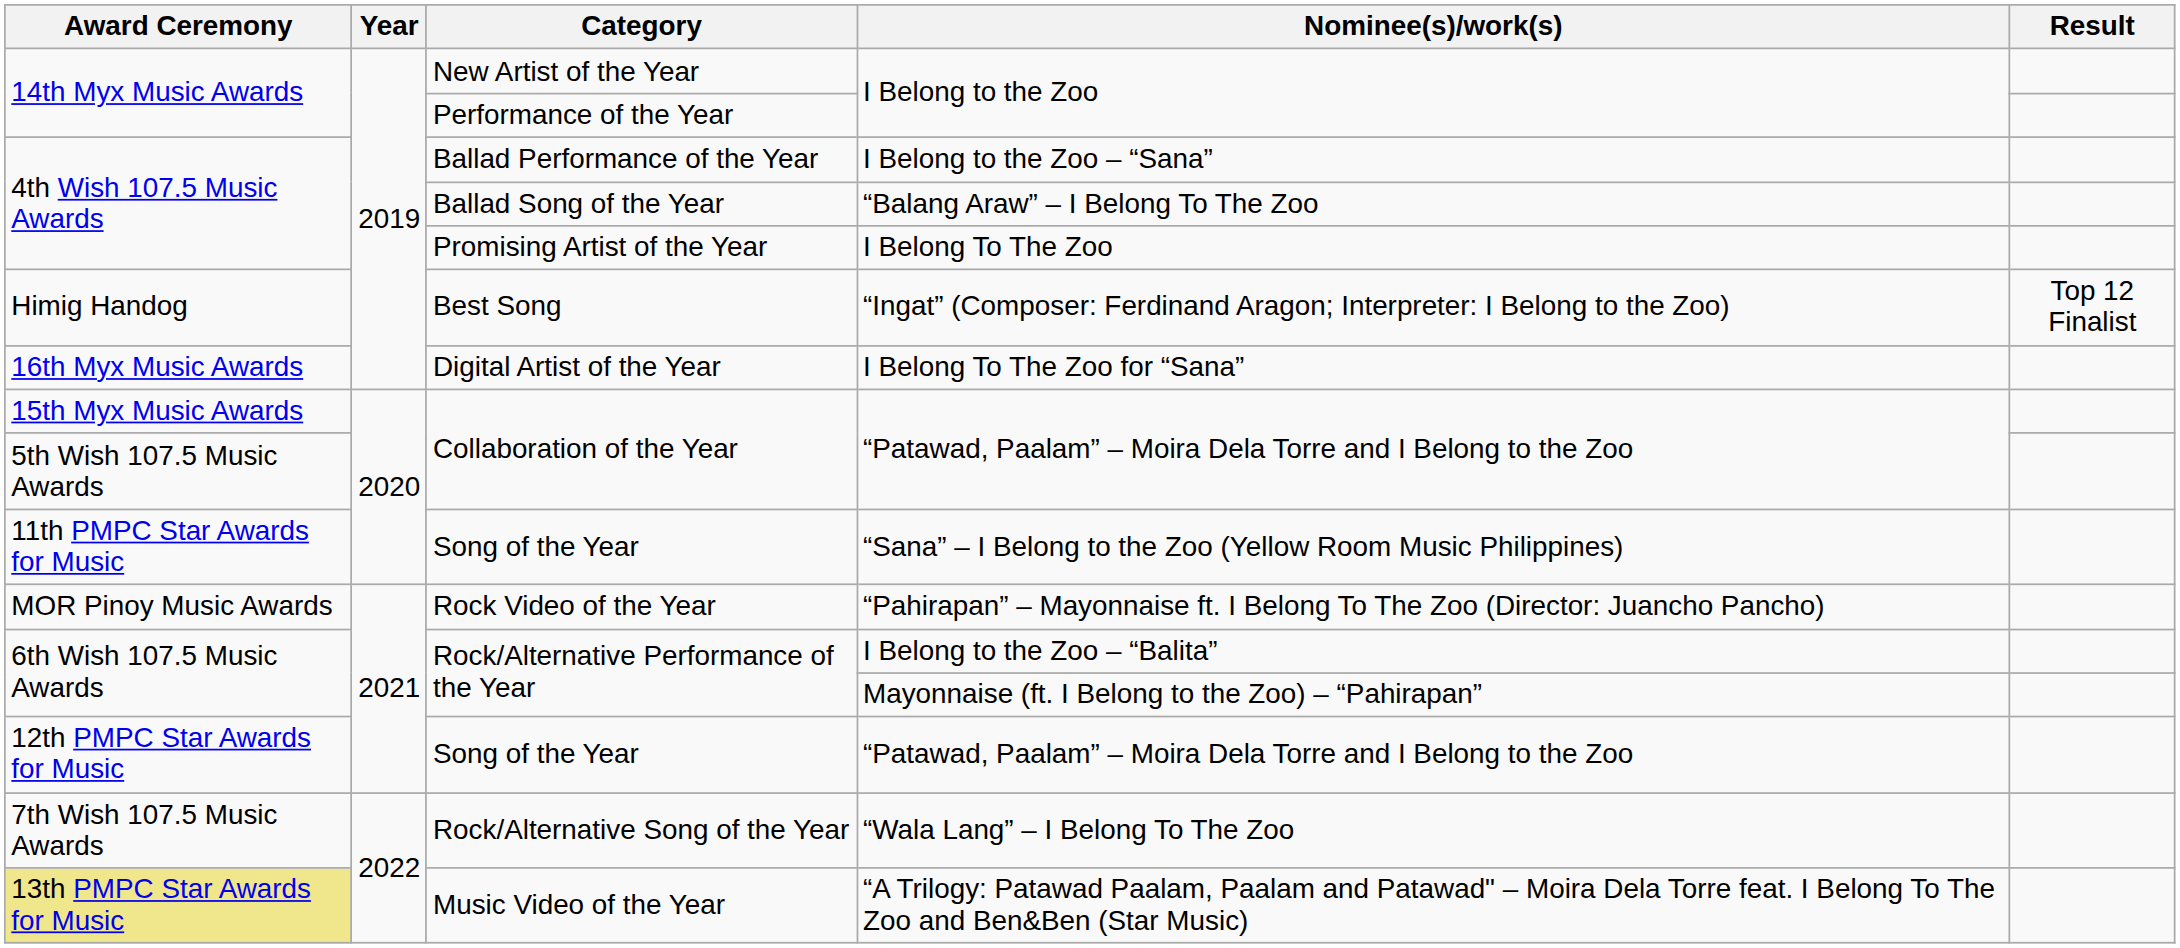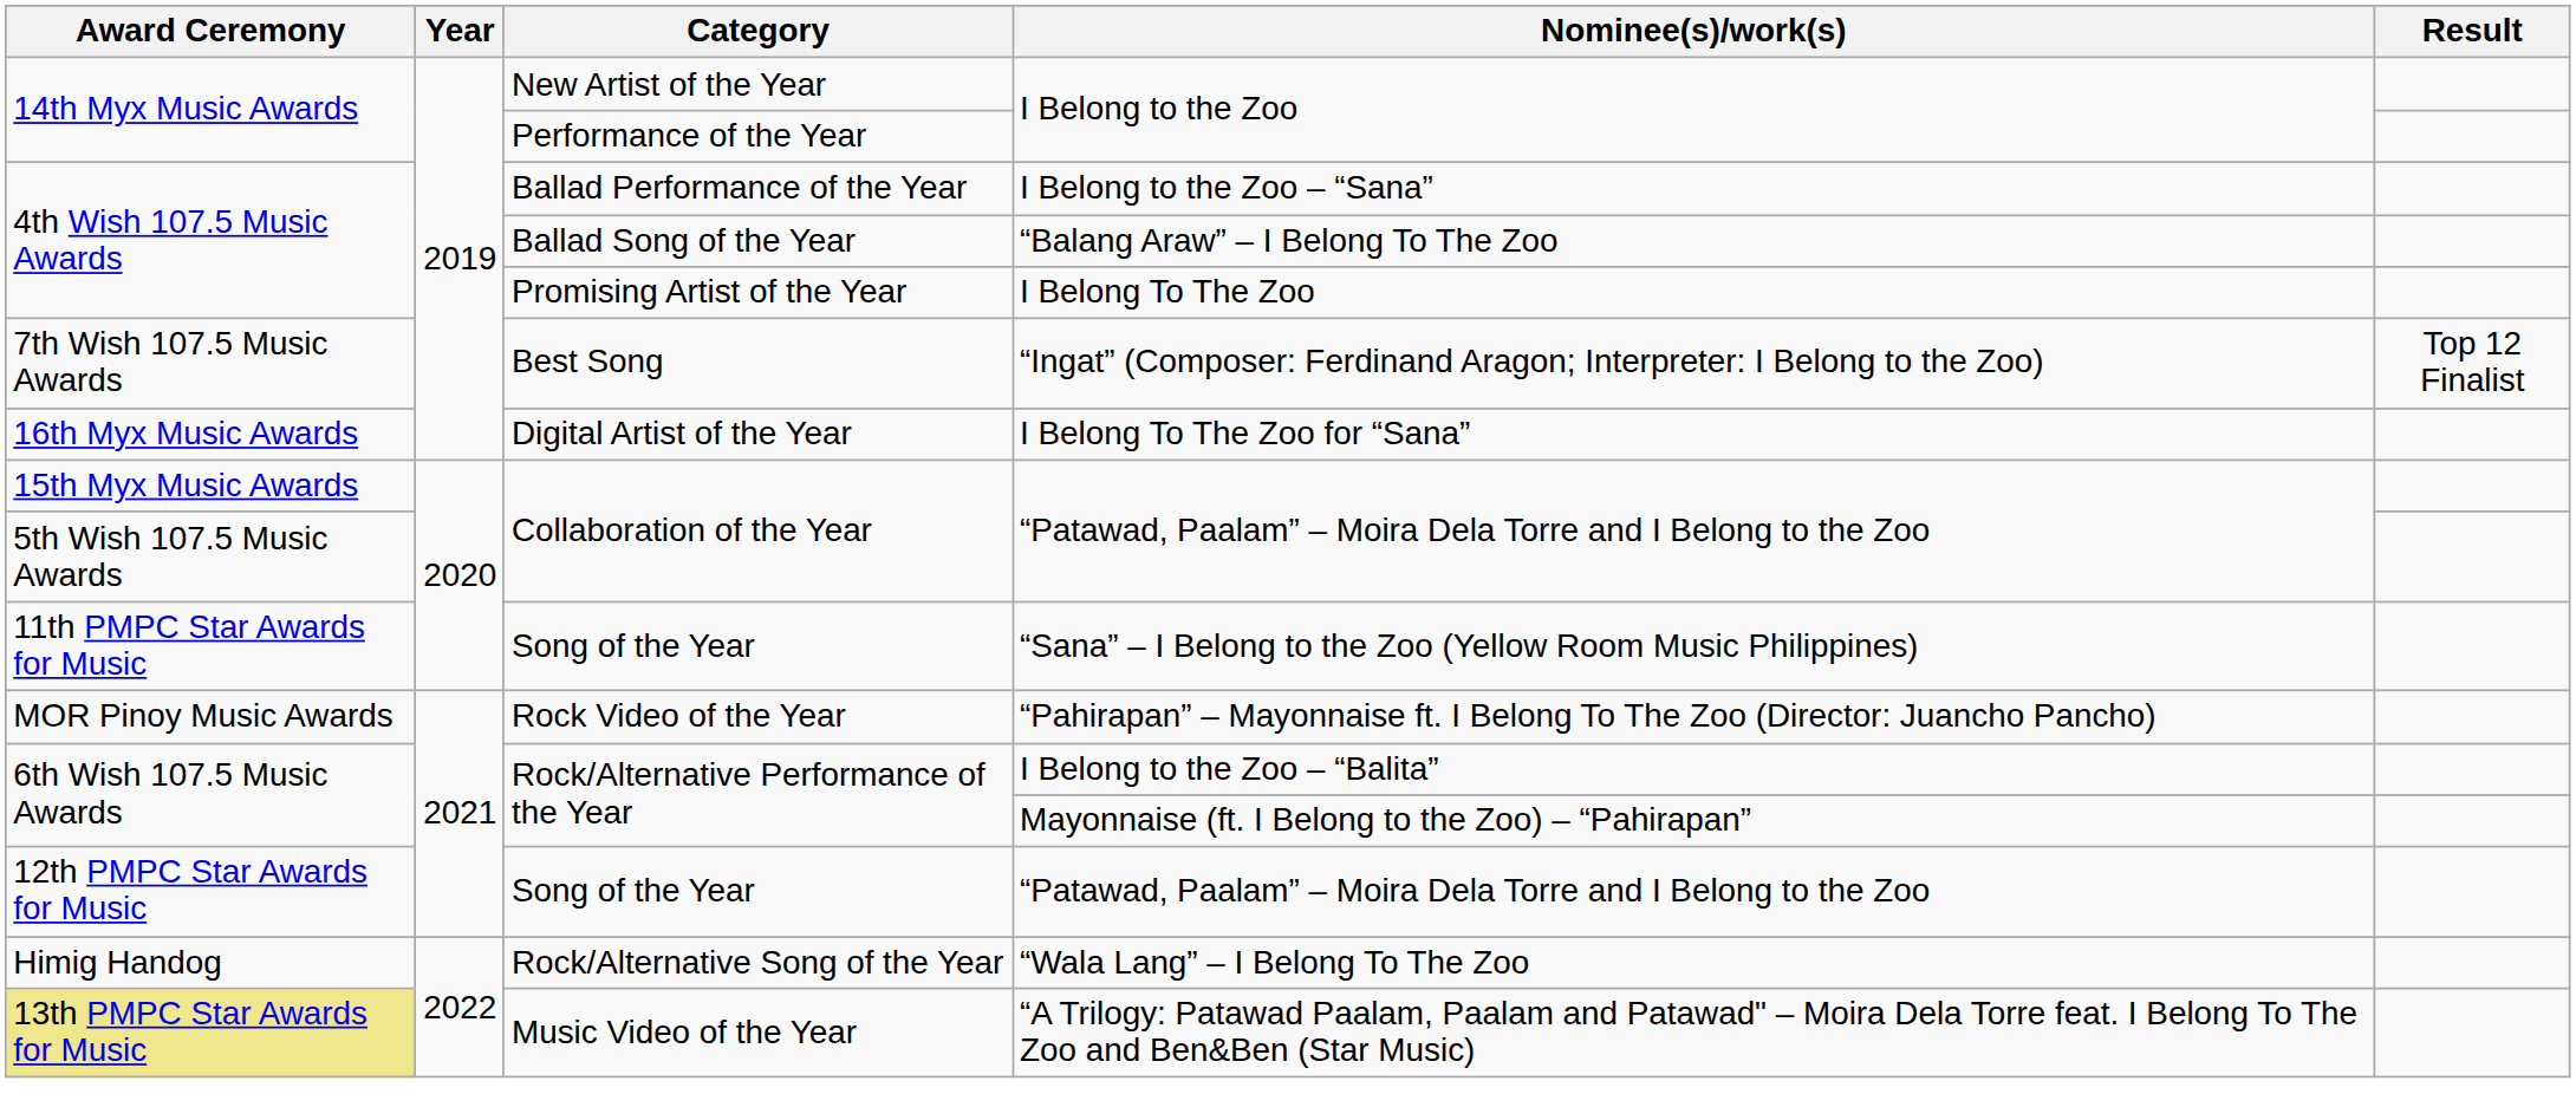 <table class="wikitable">
 <tr>
 <th>Award Ceremony</th>
 <th>Year</th>
 <th>Category</th>
 <th>Nominee(s)/work(s)</th>
 <th>Result</th>
 </tr>
 <tr>
 <td rowspan="2"><a href='#'>14th Myx Music Awards</a></td>
 <td rowspan="7">2019</td>
 <td>New Artist of the Year</td>
 <td rowspan="2">I Belong to the Zoo</td>
 <td></td>
 </tr>
 <tr>
 <td>Performance of the Year</td>
 <td></td>
 </tr>
 <tr>
 <td rowspan="3">4th <a href='#'>Wish 107.5 Music Awards</a></td>
 <td>Ballad Performance of the Year</td>
 <td>I Belong to the Zoo – “Sana”</td>
 <td></td>
 </tr>
 <tr>
 <td>Ballad Song of the Year</td>
 <td>“Balang Araw” – I Belong To The Zoo</td>
 <td></td>
 </tr>
 <tr>
 <td>Promising Artist of the Year</td>
 <td>I Belong To The Zoo</td>
 <td></td>
 </tr>
 <tr>
-<td>Himig Handog</td>
+<td>7th Wish 107.5 Music Awards</td>
 <td>Best Song</td>
 <td>“Ingat” (Composer: Ferdinand Aragon; Interpreter: I Belong to the Zoo)</td>
 <td align=center>Top 12 Finalist</td>
 </tr>
 <tr>
 <td><a href='#'>16th Myx Music Awards</a></td>
 <td>Digital Artist of the Year</td>
 <td>I Belong To The Zoo for “Sana”</td>
 <td></td>
 </tr>
 <tr>
 <td><a href='#'>15th Myx Music Awards</a></td>
 <td rowspan="3">2020</td>
 <td rowspan="2">Collaboration of the Year</td>
 <td rowspan="2">“Patawad, Paalam” – Moira Dela Torre and I Belong to the Zoo</td>
 <td></td>
 </tr>
 <tr>
 <td>5th Wish 107.5 Music Awards</td>
 <td></td>
 </tr>
 <tr>
 <td>11th <a href='#'>PMPC Star Awards for Music</a></td>
 <td>Song of the Year</td>
 <td>“Sana” – I Belong to the Zoo (Yellow Room Music Philippines)</td>
 <td></td>
 </tr>
 <tr>
 <td>MOR Pinoy Music Awards</td>
 <td rowspan="4">2021</td>
 <td>Rock Video of the Year</td>
 <td>“Pahirapan” – Mayonnaise ft. I Belong To The Zoo (Director: Juancho Pancho)</td>
 <td></td>
 </tr>
 <tr>
 <td rowspan="2">6th Wish 107.5 Music Awards</td>
 <td rowspan="2">Rock/Alternative Performance of the Year</td>
 <td>I Belong to the Zoo – “Balita”</td>
 <td></td>
 </tr>
 <tr>
 <td>Mayonnaise (ft. I Belong to the Zoo) – “Pahirapan”</td>
 <td></td>
 </tr>
 <tr>
 <td>12th <a href='#'>PMPC Star Awards for Music</a></td>
 <td>Song of the Year</td>
 <td>“Patawad, Paalam” – Moira Dela Torre and I Belong to the Zoo</td>
 <td></td>
 </tr>
 <tr>
-<td>7th Wish 107.5 Music Awards</td>
+<td>Himig Handog</td>
 <td rowspan="2">2022</td>
 <td>Rock/Alternative Song of the Year</td>
 <td>“Wala Lang” – I Belong To The Zoo</td>
 <td></td>
 </tr>
 <tr>
 <td style="background: khaki;">13th <a href='#'>PMPC Star Awards for Music</a></td>
 <td>Music Video of the Year</td>
 <td>“A Trilogy: Patawad Paalam, Paalam and Patawad" – Moira Dela Torre feat. I Belong To The Zoo and Ben&Ben (Star Music)</td>
 <td></td>
 </tr>
 </table>
